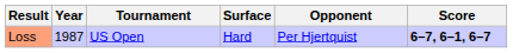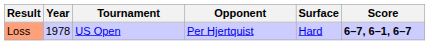 <table class="sortable wikitable" style=font-size:97%>
 <tr>
 <th>Result</th>
 <th>Year</th>
 <th width=150>Tournament</th>
+<th width=150>Opponent</th>
 <th>Surface</th>
-<th width=150>Opponent</th>
 <th style="width:110px" class="unsortable">Score</th>
 </tr>
 <tr style="background:#ccccff;">
 <td style=background:#FFA07A>Loss</td>
-<td>1987</td>
+<td>1978</td>
 <td><a href='#'>US Open</a></td>
+<td> <a href='#'>Per Hjertquist</a></td>
 <td><a href='#'>Hard</a></td>
-<td> <a href='#'>Per Hjertquist</a></td>
 <td><strong>6–7, 6–1, 6–7</strong></td>
 </tr>
 </table>
